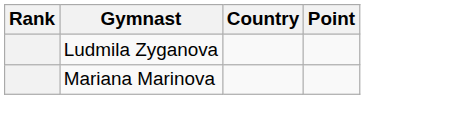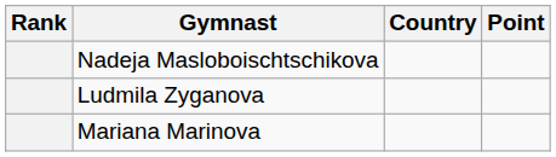 <table class="wikitable sortable">
 <tr>
 <th>Rank</th>
 <th>Gymnast</th>
 <th>Country</th>
 <th>Point</th>
+</tr>
+<tr>
+<th></th>
+<td>Nadeja Masloboischtschikova</td>
+<td></td>
+<td></td>
 </tr>
 <tr>
 <th></th>
 <td>Ludmila Zyganova</td>
 <td></td>
 <td></td>
 </tr>
 <tr>
 <th></th>
 <td>Mariana Marinova</td>
 <td></td>
 <td></td>
 </tr>
 </table>
